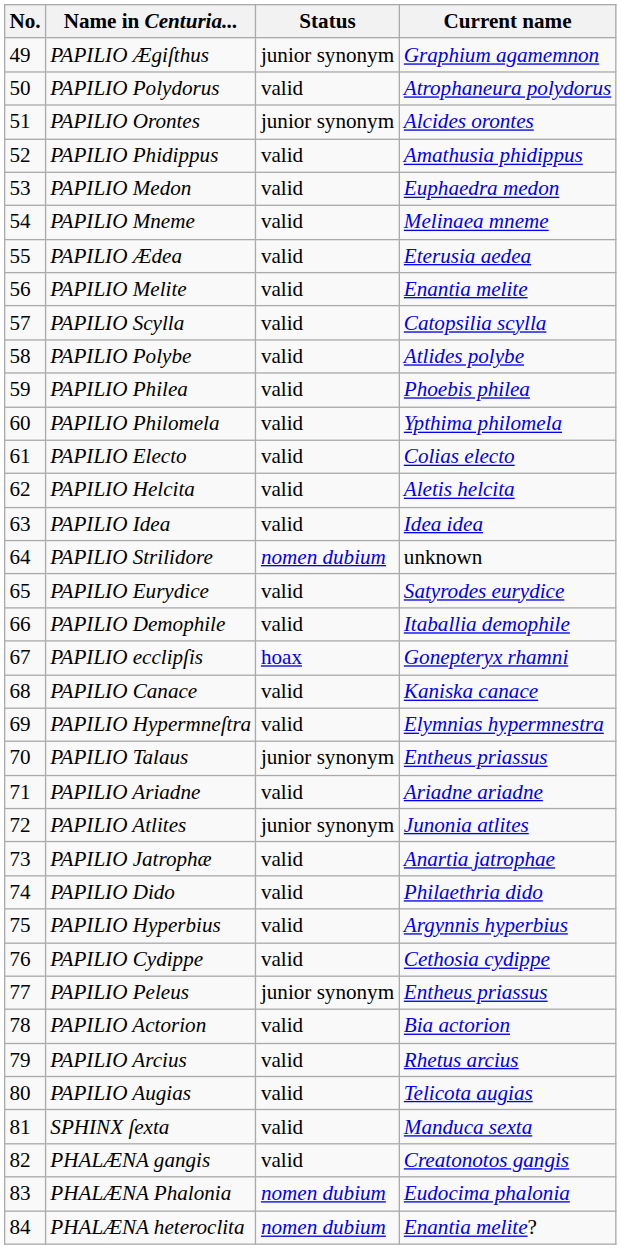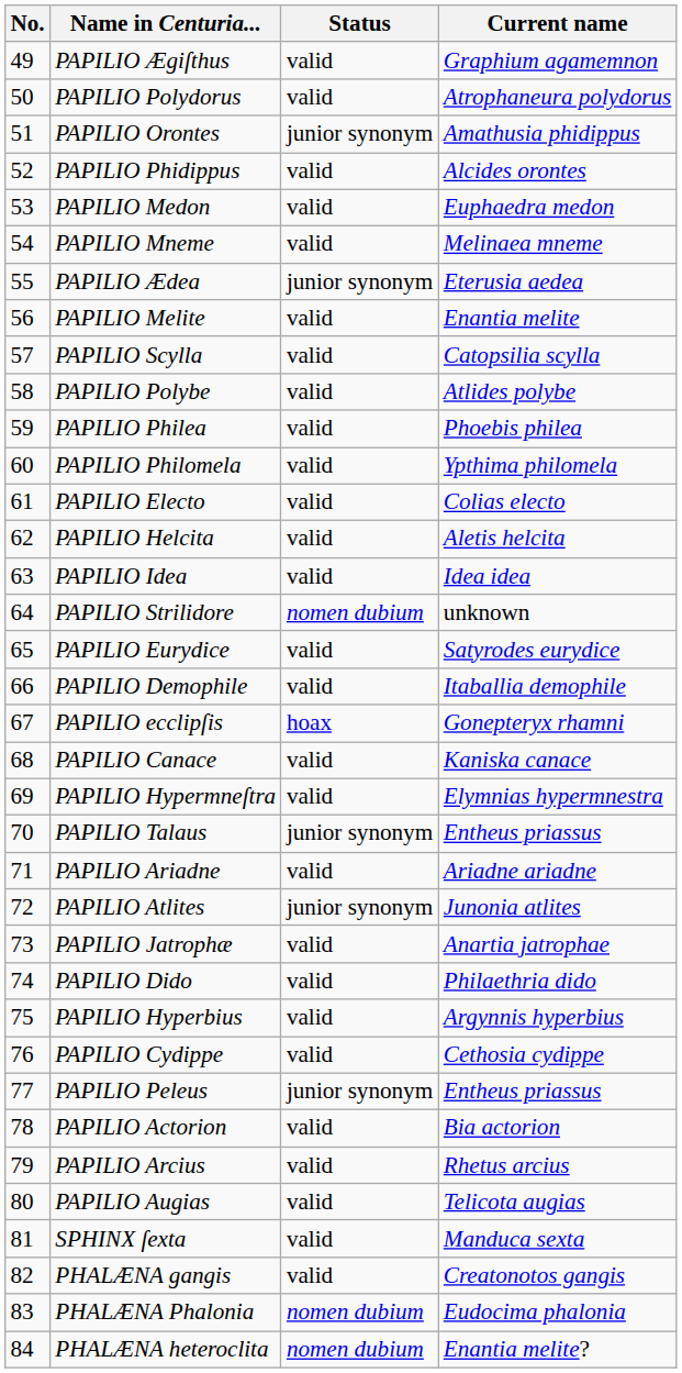 <table class="wikitable sortable">
 <tr>
 <th>No.</th>
 <th>Name in <em>Centuria...</em></th>
 <th>Status</th>
 <th>Current name</th>
 </tr>
 <tr>
 <td>49</td>
 <td><em>PAPILIO Ægiſthus</em></td>
-<td>junior synonym </td>
+<td>valid </td>
 <td><em><a href='#'>Graphium agamemnon</a></em></td>
 </tr>
 <tr>
 <td>50</td>
 <td><em>PAPILIO Polydorus</em></td>
 <td>valid </td>
 <td><em><a href='#'>Atrophaneura polydorus</a></em></td>
 </tr>
 <tr>
 <td>51</td>
 <td><em>PAPILIO Orontes</em></td>
 <td>junior synonym </td>
-<td><em><a href='#'>Alcides orontes</a></em></td>
+<td><em><a href='#'>Amathusia phidippus</a></em></td>
 </tr>
 <tr>
 <td>52</td>
 <td><em>PAPILIO Phidippus</em></td>
 <td>valid </td>
-<td><em><a href='#'>Amathusia phidippus</a></em></td>
+<td><em><a href='#'>Alcides orontes</a></em></td>
 </tr>
 <tr>
 <td>53</td>
 <td><em>PAPILIO Medon</em></td>
 <td>valid </td>
 <td><em><a href='#'>Euphaedra medon</a></em></td>
 </tr>
 <tr>
 <td>54</td>
 <td><em>PAPILIO Mneme</em></td>
 <td>valid </td>
 <td><em><a href='#'>Melinaea mneme</a></em></td>
 </tr>
 <tr>
 <td>55</td>
 <td><em>PAPILIO Ædea</em></td>
-<td>valid </td>
+<td>junior synonym </td>
 <td><em><a href='#'>Eterusia aedea</a></em></td>
 </tr>
 <tr>
 <td>56</td>
 <td><em>PAPILIO Melite</em></td>
 <td>valid </td>
 <td><em><a href='#'>Enantia melite</a></em></td>
 </tr>
 <tr>
 <td>57</td>
 <td><em>PAPILIO Scylla</em></td>
 <td>valid </td>
 <td><em><a href='#'>Catopsilia scylla</a></em></td>
 </tr>
 <tr>
 <td>58</td>
 <td><em>PAPILIO Polybe</em></td>
 <td>valid </td>
 <td><em><a href='#'>Atlides polybe</a></em></td>
 </tr>
 <tr>
 <td>59</td>
 <td><em>PAPILIO Philea</em></td>
 <td>valid </td>
 <td><em><a href='#'>Phoebis philea</a></em></td>
 </tr>
 <tr>
 <td>60</td>
 <td><em>PAPILIO Philomela</em></td>
 <td>valid </td>
 <td><em><a href='#'>Ypthima philomela</a></em></td>
 </tr>
 <tr>
 <td>61</td>
 <td><em>PAPILIO Electo</em></td>
 <td>valid </td>
 <td><em><a href='#'>Colias electo</a></em></td>
 </tr>
 <tr>
 <td>62</td>
 <td><em>PAPILIO Helcita</em></td>
 <td>valid </td>
 <td><em><a href='#'>Aletis helcita</a></em></td>
 </tr>
 <tr>
 <td>63</td>
 <td><em>PAPILIO Idea</em></td>
 <td>valid </td>
 <td><em><a href='#'>Idea idea</a></em></td>
 </tr>
 <tr>
 <td>64</td>
 <td><em>PAPILIO Strilidore</em></td>
 <td><em><a href='#'>nomen dubium</a></em> </td>
 <td>unknown</td>
 </tr>
 <tr>
 <td>65</td>
 <td><em>PAPILIO Eurydice</em></td>
 <td>valid </td>
 <td><em><a href='#'>Satyrodes eurydice</a></em></td>
 </tr>
 <tr>
 <td>66</td>
 <td><em>PAPILIO Demophile</em></td>
 <td>valid </td>
 <td><em><a href='#'>Itaballia demophile</a></em></td>
 </tr>
 <tr>
 <td>67</td>
 <td><em>PAPILIO ecclipſis</em></td>
 <td><a href='#'>hoax</a></td>
 <td><em><a href='#'>Gonepteryx rhamni</a></em></td>
 </tr>
 <tr>
 <td>68</td>
 <td><em>PAPILIO Canace</em></td>
 <td>valid </td>
 <td><em><a href='#'>Kaniska canace</a></em></td>
 </tr>
 <tr>
 <td>69</td>
 <td><em>PAPILIO Hypermneſtra</em></td>
 <td>valid </td>
 <td><em><a href='#'>Elymnias hypermnestra</a></em></td>
 </tr>
 <tr>
 <td>70</td>
 <td><em>PAPILIO Talaus</em></td>
 <td>junior synonym </td>
 <td><em><a href='#'>Entheus priassus</a></em></td>
 </tr>
 <tr>
 <td>71</td>
 <td><em>PAPILIO Ariadne</em></td>
 <td>valid </td>
 <td><em><a href='#'>Ariadne ariadne</a></em></td>
 </tr>
 <tr>
 <td>72</td>
 <td><em>PAPILIO Atlites</em></td>
 <td>junior synonym </td>
 <td><em><a href='#'>Junonia atlites</a></em></td>
 </tr>
 <tr>
 <td>73</td>
 <td><em>PAPILIO Jatrophæ</em></td>
 <td>valid </td>
 <td><em><a href='#'>Anartia jatrophae</a></em></td>
 </tr>
 <tr>
 <td>74</td>
 <td><em>PAPILIO Dido</em></td>
 <td>valid </td>
 <td><em><a href='#'>Philaethria dido</a></em></td>
 </tr>
 <tr>
 <td>75</td>
 <td><em>PAPILIO Hyperbius</em></td>
 <td>valid </td>
 <td><em><a href='#'>Argynnis hyperbius</a></em></td>
 </tr>
 <tr>
 <td>76</td>
 <td><em>PAPILIO Cydippe</em></td>
 <td>valid </td>
 <td><em><a href='#'>Cethosia cydippe</a></em></td>
 </tr>
 <tr>
 <td>77</td>
 <td><em>PAPILIO Peleus</em></td>
 <td>junior synonym </td>
 <td><em><a href='#'>Entheus priassus</a></em></td>
 </tr>
 <tr>
 <td>78</td>
 <td><em>PAPILIO Actorion</em></td>
 <td>valid </td>
 <td><em><a href='#'>Bia actorion</a></em></td>
 </tr>
 <tr>
 <td>79</td>
 <td><em>PAPILIO Arcius</em></td>
 <td>valid </td>
 <td><em><a href='#'>Rhetus arcius</a></em></td>
 </tr>
 <tr>
 <td>80</td>
 <td><em>PAPILIO Augias</em></td>
 <td>valid </td>
 <td><em><a href='#'>Telicota augias</a></em></td>
 </tr>
 <tr>
 <td>81</td>
 <td><em>SPHINX ſexta</em></td>
 <td>valid </td>
 <td><em><a href='#'>Manduca sexta</a></em></td>
 </tr>
 <tr>
 <td>82</td>
 <td><em>PHALÆNA gangis</em></td>
 <td>valid </td>
 <td><em><a href='#'>Creatonotos gangis</a></em></td>
 </tr>
 <tr>
 <td>83</td>
 <td><em>PHALÆNA Phalonia</em></td>
 <td><em><a href='#'>nomen dubium</a></em> </td>
 <td><em><a href='#'>Eudocima phalonia</a></em></td>
 </tr>
 <tr>
 <td>84</td>
 <td><em>PHALÆNA heteroclita</em></td>
 <td><em><a href='#'>nomen dubium</a></em> </td>
 <td><em><a href='#'>Enantia melite</a></em>?</td>
 </tr>
 </table>
